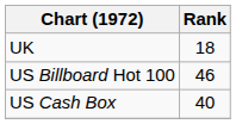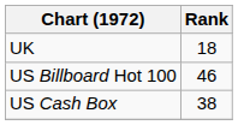 <table class="wikitable sortable">
 <tr>
 <th>Chart (1972)</th>
 <th style="text-align:center;">Rank</th>
 </tr>
 <tr>
 <td>UK </td>
 <td style="text-align:center;">18</td>
 </tr>
 <tr>
 <td>US <em>Billboard</em> Hot 100</td>
 <td style="text-align:center;">46</td>
 </tr>
 <tr>
 <td>US <em>Cash Box</em> </td>
-<td style="text-align:center;">40</td>
+<td style="text-align:center;">38</td>
 </tr>
 <tr>
 </tr>
 </table>
